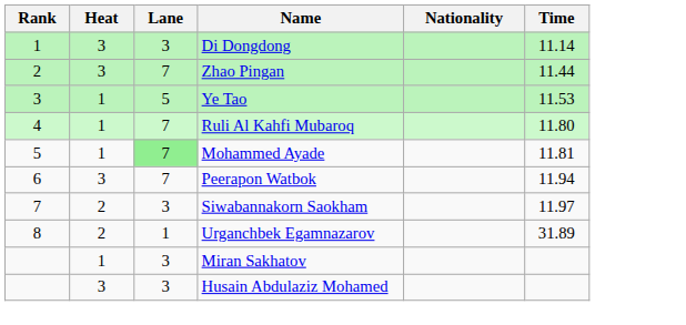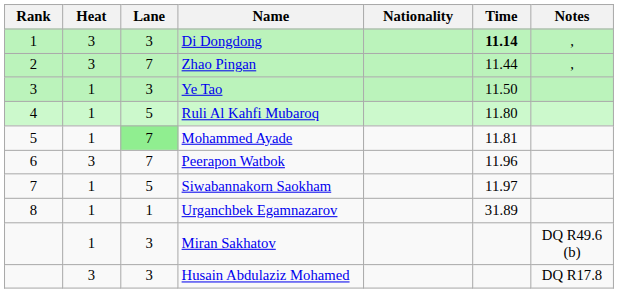 <table class="wikitable sortable" style="font-size:90%; text-align:center">
 <tr>
 <th width="50">Rank</th>
 <th width="50">Heat</th>
 <th width="50">Lane</th>
 <th width="175">Name</th>
 <th width="100">Nationality</th>
 <th width="50">Time</th>
+<th width="75">Notes</th>
 </tr>
 <tr bgcolor="#BBF3BB">
 <td>1</td>
 <td>3</td>
 <td>3</td>
 <td align="left"><a href='#'>Di Dongdong</a></td>
 <td align="left"></td>
-<td>11.14</td>
+<td><strong>11.14</strong></td>
+<td>, </td>
 </tr>
 <tr bgcolor="#BBF3BB">
 <td>2</td>
 <td>3</td>
 <td>7</td>
 <td align="left"><a href='#'>Zhao Pingan</a></td>
 <td align="left"></td>
 <td>11.44</td>
+<td>, </td>
 </tr>
 <tr bgcolor="#BBF3BB">
 <td>3</td>
 <td>1</td>
-<td>5</td>
+<td>3</td>
 <td align="left"><a href='#'>Ye Tao</a></td>
 <td align="left"></td>
-<td>11.53</td>
+<td>11.50</td>
+<td></td>
 </tr>
 <tr bgcolor="#CCF9CC">
 <td>4</td>
 <td>1</td>
-<td>7</td>
+<td>5</td>
 <td align="left"><a href='#'>Ruli Al Kahfi Mubaroq</a></td>
 <td align="left"></td>
 <td>11.80</td>
+<td></td>
 </tr>
 <tr>
 <td>5</td>
 <td>1</td>
 <td style="background: lightgreen;">7</td>
 <td align="left"><a href='#'>Mohammed Ayade</a></td>
 <td align="left"></td>
 <td>11.81</td>
+<td></td>
 </tr>
 <tr>
 <td>6</td>
 <td>3</td>
 <td>7</td>
 <td align="left"><a href='#'>Peerapon Watbok</a></td>
 <td align="left"></td>
-<td>11.94</td>
+<td>11.96</td>
+<td></td>
 </tr>
 <tr>
 <td>7</td>
-<td>2</td>
-<td>3</td>
+<td>1</td>
+<td>5</td>
 <td align="left"><a href='#'>Siwabannakorn Saokham</a></td>
 <td align="left"></td>
 <td>11.97</td>
+<td></td>
 </tr>
 <tr>
 <td>8</td>
-<td>2</td>
+<td>1</td>
 <td>1</td>
 <td align="left"><a href='#'>Urganchbek Egamnazarov</a></td>
 <td align="left"></td>
 <td>31.89</td>
+<td></td>
 </tr>
 <tr>
 <td></td>
 <td>1</td>
 <td>3</td>
 <td align="left"><a href='#'>Miran Sakhatov</a></td>
 <td align="left"></td>
 <td></td>
+<td>DQ R49.6 (b)</td>
 </tr>
 <tr>
 <td></td>
 <td>3</td>
 <td>3</td>
 <td align="left"><a href='#'>Husain Abdulaziz Mohamed</a></td>
 <td align="left"></td>
 <td></td>
+<td>DQ R17.8</td>
 </tr>
 </table>
